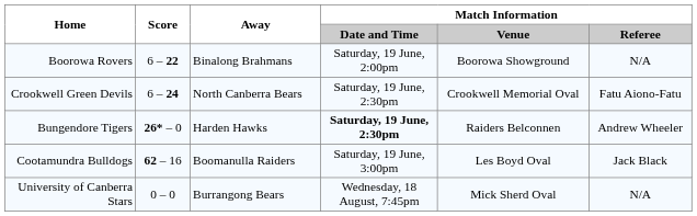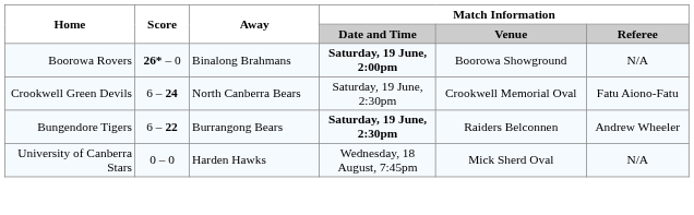 <table width="100%" cellspacing="0" cellpadding="3" border="1" style="border-collapse:collapse;  text-align:center;">
 <tr>
 <th rowspan="2" width="19%">Home</th>
 <th rowspan="2" width="8%">Score</th>
 <th rowspan="2" width="19%">Away</th>
 <th colspan="3">Match Information</th>
 </tr>
 <tr bgcolor="#CCCCCC">
 <th width="17%">Date and Time</th>
 <th width="22%">Venue</th>
 <th width="50%">Referee</th>
 </tr>
 <tr style="text-align:center; background:#f5faff;">
 <td align="right">Boorowa Rovers </td>
-<td>6 – <strong>22</strong></td>
+<td><strong>26*</strong> – 0</td>
 <td align="left"> Binalong Brahmans</td>
-<td>Saturday, 19 June, 2:00pm</td>
+<td><strong>Saturday, 19 June, 2:00pm</strong></td>
 <td>Boorowa Showground</td>
 <td>N/A</td>
 </tr>
 <tr style="text-align:center; background:#f5faff;">
 <td align="right">Crookwell Green Devils </td>
 <td>6 – <strong>24</strong></td>
 <td align="left"> North Canberra Bears</td>
 <td>Saturday, 19 June, 2:30pm</td>
 <td>Crookwell Memorial Oval</td>
 <td>Fatu Aiono-Fatu</td>
 </tr>
 <tr style="text-align:center; background:#f5faff;">
 <td align="right">Bungendore Tigers </td>
-<td><strong>26*</strong> – 0</td>
-<td align="left"> Harden Hawks</td>
+<td>6 – <strong>22</strong></td>
+<td align="left"> Burrangong Bears</td>
 <td><strong>Saturday, 19 June, 2:30pm</strong></td>
 <td>Raiders Belconnen</td>
 <td>Andrew Wheeler</td>
 </tr>
 <tr style="text-align:center; background:#f5faff;">
-<td align="right">Cootamundra Bulldogs </td>
-<td><strong>62</strong> – 16</td>
-<td align="left"> Boomanulla Raiders</td>
-<td>Saturday, 19 June, 3:00pm</td>
-<td>Les Boyd Oval</td>
-<td>Jack Black</td>
-</tr>
-<tr style="text-align:center; background:#f5faff;">
 <td align="right">University of Canberra Stars </td>
 <td>0 – 0</td>
-<td align="left"> Burrangong Bears</td>
+<td align="left"> Harden Hawks</td>
 <td>Wednesday, 18 August, 7:45pm</td>
 <td>Mick Sherd Oval</td>
 <td>N/A</td>
 </tr>
 </table>
